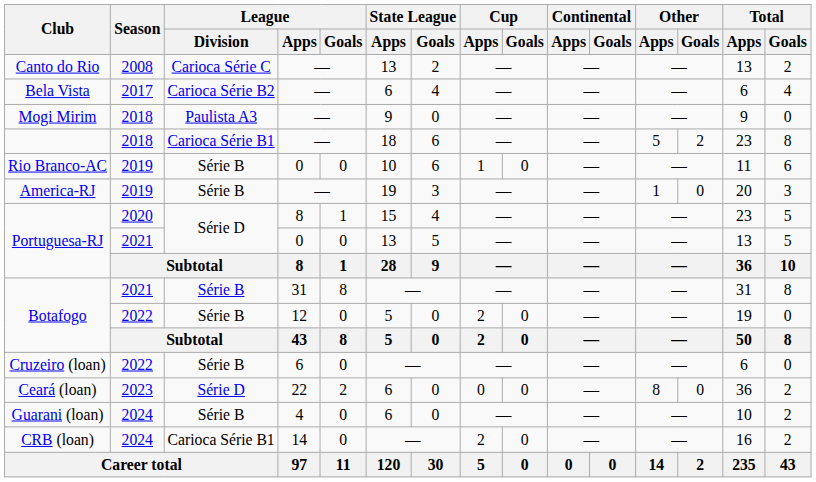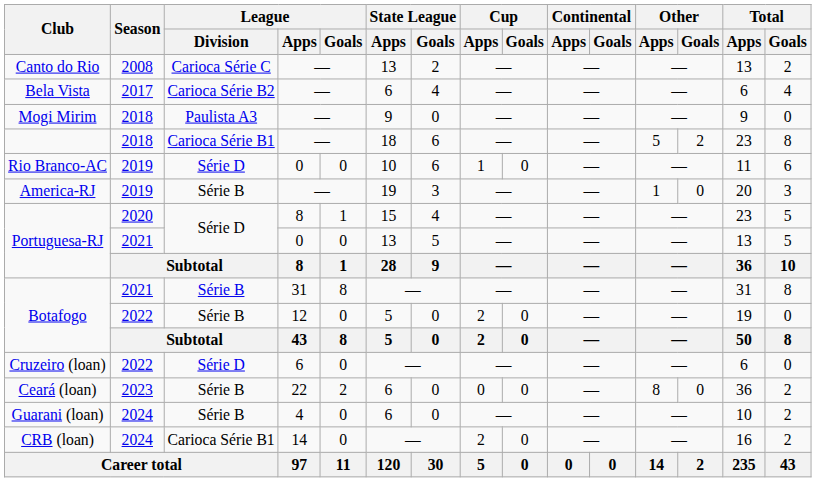 <table class="wikitable" style="text-align: center;">
 <tr>
 <th rowspan="2">Club</th>
 <th rowspan="2">Season</th>
 <th colspan="3">League</th>
 <th colspan="2">State League</th>
 <th colspan="2">Cup</th>
 <th colspan="2">Continental</th>
 <th colspan="2">Other</th>
 <th colspan="2">Total</th>
 </tr>
 <tr>
 <th>Division</th>
 <th>Apps</th>
 <th>Goals</th>
 <th>Apps</th>
 <th>Goals</th>
 <th>Apps</th>
 <th>Goals</th>
 <th>Apps</th>
 <th>Goals</th>
 <th>Apps</th>
 <th>Goals</th>
 <th>Apps</th>
 <th>Goals</th>
 </tr>
 <tr>
 <td valign="center"><a href='#'>Canto do Rio</a></td>
 <td><a href='#'>2008</a></td>
 <td><a href='#'>Carioca Série C</a></td>
 <td colspan="2">—</td>
 <td>13</td>
 <td>2</td>
 <td colspan="2">—</td>
 <td colspan="2">—</td>
 <td colspan="2">—</td>
 <td>13</td>
 <td>2</td>
 </tr>
 <tr>
 <td valign="center"><a href='#'>Bela Vista</a></td>
 <td><a href='#'>2017</a></td>
 <td><a href='#'>Carioca Série B2</a></td>
 <td colspan="2">—</td>
 <td>6</td>
 <td>4</td>
 <td colspan="2">—</td>
 <td colspan="2">—</td>
 <td colspan="2">—</td>
 <td>6</td>
 <td>4</td>
 </tr>
 <tr>
 <td valign="center"><a href='#'>Mogi Mirim</a></td>
 <td><a href='#'>2018</a></td>
 <td><a href='#'>Paulista A3</a></td>
 <td colspan="2">—</td>
 <td>9</td>
 <td>0</td>
 <td colspan="2">—</td>
 <td colspan="2">—</td>
 <td colspan="2">—</td>
 <td>9</td>
 <td>0</td>
 </tr>
 <tr>
 <td valign="center"></td>
 <td><a href='#'>2018</a></td>
 <td><a href='#'>Carioca Série B1</a></td>
 <td colspan="2">—</td>
 <td>18</td>
 <td>6</td>
 <td colspan="2">—</td>
 <td colspan="2">—</td>
 <td>5</td>
 <td>2</td>
 <td>23</td>
 <td>8</td>
 </tr>
 <tr>
 <td valign="center"><a href='#'>Rio Branco-AC</a></td>
 <td><a href='#'>2019</a></td>
-<td>Série B</td>
+<td><a href='#'>Série D</a></td>
 <td>0</td>
 <td>0</td>
 <td>10</td>
 <td>6</td>
 <td>1</td>
 <td>0</td>
 <td colspan="2">—</td>
 <td colspan="2">—</td>
 <td>11</td>
 <td>6</td>
 </tr>
 <tr>
 <td valign="center"><a href='#'>America-RJ</a></td>
 <td><a href='#'>2019</a></td>
 <td>Série B</td>
 <td colspan="2">—</td>
 <td>19</td>
 <td>3</td>
 <td colspan="2">—</td>
 <td colspan="2">—</td>
 <td>1</td>
 <td>0</td>
 <td>20</td>
 <td>3</td>
 </tr>
 <tr>
 <td rowspan=3 valign="center"><a href='#'>Portuguesa-RJ</a></td>
 <td><a href='#'>2020</a></td>
 <td rowspan=2>Série D</td>
 <td>8</td>
 <td>1</td>
 <td>15</td>
 <td>4</td>
 <td colspan="2">—</td>
 <td colspan="2">—</td>
 <td colspan="2">—</td>
 <td>23</td>
 <td>5</td>
 </tr>
 <tr>
 <td><a href='#'>2021</a></td>
 <td>0</td>
 <td>0</td>
 <td>13</td>
 <td>5</td>
 <td colspan="2">—</td>
 <td colspan="2">—</td>
 <td colspan="2">—</td>
 <td>13</td>
 <td>5</td>
 </tr>
 <tr>
 <th colspan="2"><strong>Subtotal</strong></th>
 <th>8</th>
 <th>1</th>
 <th>28</th>
 <th>9</th>
 <th colspan="2">—</th>
 <th colspan="2">—</th>
 <th colspan="2">—</th>
 <th>36</th>
 <th>10</th>
 </tr>
 <tr>
 <td rowspan="3" valign="center"><a href='#'>Botafogo</a></td>
 <td><a href='#'>2021</a></td>
 <td><a href='#'>Série B</a></td>
 <td>31</td>
 <td>8</td>
 <td colspan="2">—</td>
 <td colspan="2">—</td>
 <td colspan="2">—</td>
 <td colspan="2">—</td>
 <td>31</td>
 <td>8</td>
 </tr>
 <tr>
 <td><a href='#'>2022</a></td>
 <td>Série B</td>
 <td>12</td>
 <td>0</td>
 <td>5</td>
 <td>0</td>
 <td>2</td>
 <td>0</td>
 <td colspan="2">—</td>
 <td colspan="2">—</td>
 <td>19</td>
 <td>0</td>
 </tr>
 <tr>
 <th colspan="2"><strong>Subtotal</strong></th>
 <th>43</th>
 <th>8</th>
 <th>5</th>
 <th>0</th>
 <th>2</th>
 <th>0</th>
 <th colspan="2">—</th>
 <th colspan="2">—</th>
 <th>50</th>
 <th>8</th>
 </tr>
 <tr>
 <td><a href='#'>Cruzeiro</a> (loan)</td>
 <td><a href='#'>2022</a></td>
-<td>Série B</td>
+<td><a href='#'>Série D</a></td>
 <td>6</td>
 <td>0</td>
 <td colspan="2">—</td>
 <td colspan="2">—</td>
 <td colspan="2">—</td>
 <td colspan="2">—</td>
 <td>6</td>
 <td>0</td>
 </tr>
 <tr>
 <td><a href='#'>Ceará</a> (loan)</td>
 <td><a href='#'>2023</a></td>
-<td><a href='#'>Série D</a></td>
+<td>Série B</td>
 <td>22</td>
 <td>2</td>
 <td>6</td>
 <td>0</td>
 <td>0</td>
 <td>0</td>
 <td colspan="2">—</td>
 <td>8</td>
 <td>0</td>
 <td>36</td>
 <td>2</td>
 </tr>
 <tr>
 <td><a href='#'>Guarani</a> (loan)</td>
 <td><a href='#'>2024</a></td>
 <td>Série B</td>
 <td>4</td>
 <td>0</td>
 <td>6</td>
 <td>0</td>
 <td colspan="2">—</td>
 <td colspan="2">—</td>
 <td colspan="2">—</td>
 <td>10</td>
 <td>2</td>
 </tr>
 <tr>
 <td><a href='#'>CRB</a> (loan)</td>
 <td><a href='#'>2024</a></td>
 <td>Carioca Série B1</td>
 <td>14</td>
 <td>0</td>
 <td colspan="2">—</td>
 <td>2</td>
 <td>0</td>
 <td colspan="2">—</td>
 <td colspan="2">—</td>
 <td>16</td>
 <td>2</td>
 </tr>
 <tr>
 <th colspan="3"><strong>Career total</strong></th>
 <th>97</th>
 <th>11</th>
 <th>120</th>
 <th>30</th>
 <th>5</th>
 <th>0</th>
 <th>0</th>
 <th>0</th>
 <th>14</th>
 <th>2</th>
 <th>235</th>
 <th>43</th>
 </tr>
 </table>
